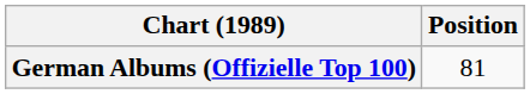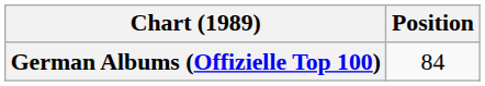 <table class="wikitable plainrowheaders" style="text-align:center">
 <tr>
 <th scope="col">Chart (1989)</th>
 <th scope="col">Position</th>
 </tr>
 <tr>
 <th scope="row">German Albums (<a href='#'>Offizielle Top 100</a>)</th>
-<td>81</td>
+<td>84</td>
 </tr>
 </table>
